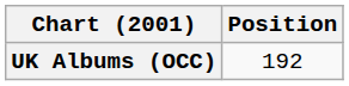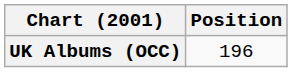 <table class="wikitable plainrowheaders" style="text-align:center">
 <tr>
 <th scope="col">Chart (2001)</th>
 <th scope="col">Position</th>
 </tr>
 <tr>
 <th scope="row">UK Albums (OCC)</th>
-<td>192</td>
+<td>196</td>
 </tr>
 </table>
